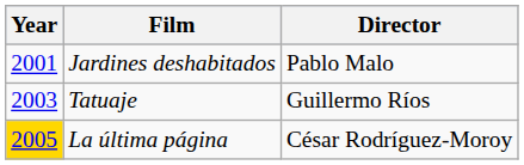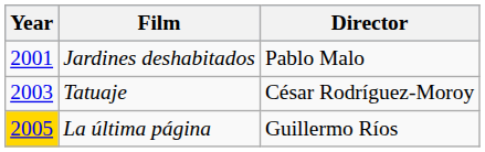 <table class="wikitable" style="font-size: 90%;">
 <tr style="background:#B0C4DE;">
 <th>Year</th>
 <th>Film</th>
 <th>Director</th>
 </tr>
 <tr>
 <td><a href='#'>2001</a></td>
 <td><em>Jardines deshabitados</em></td>
 <td>Pablo Malo</td>
 </tr>
 <tr>
 <td><a href='#'>2003</a></td>
 <td><em>Tatuaje</em></td>
-<td>Guillermo Ríos</td>
+<td>César Rodríguez-Moroy</td>
 </tr>
 <tr>
 <td style="background: gold;"><a href='#'>2005</a></td>
 <td><em>La última página</em></td>
-<td>César Rodríguez-Moroy</td>
+<td>Guillermo Ríos</td>
 </tr>
 </table>
